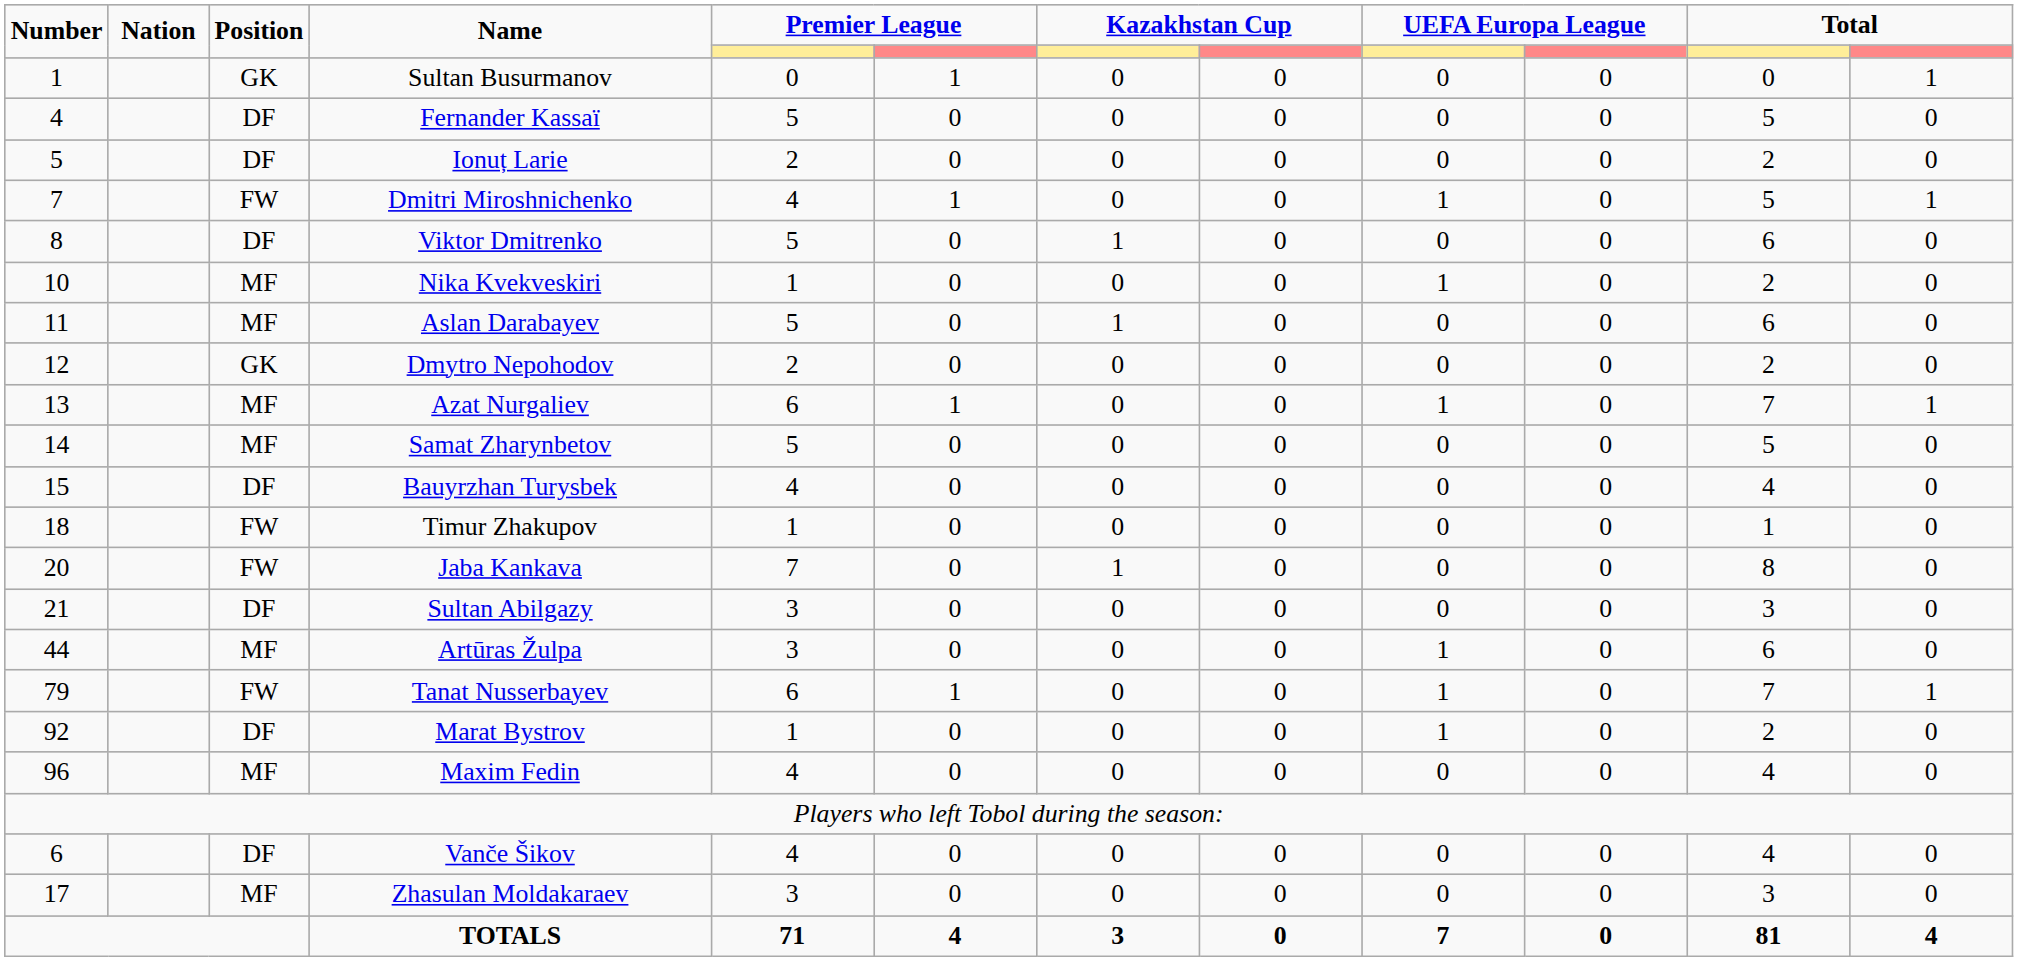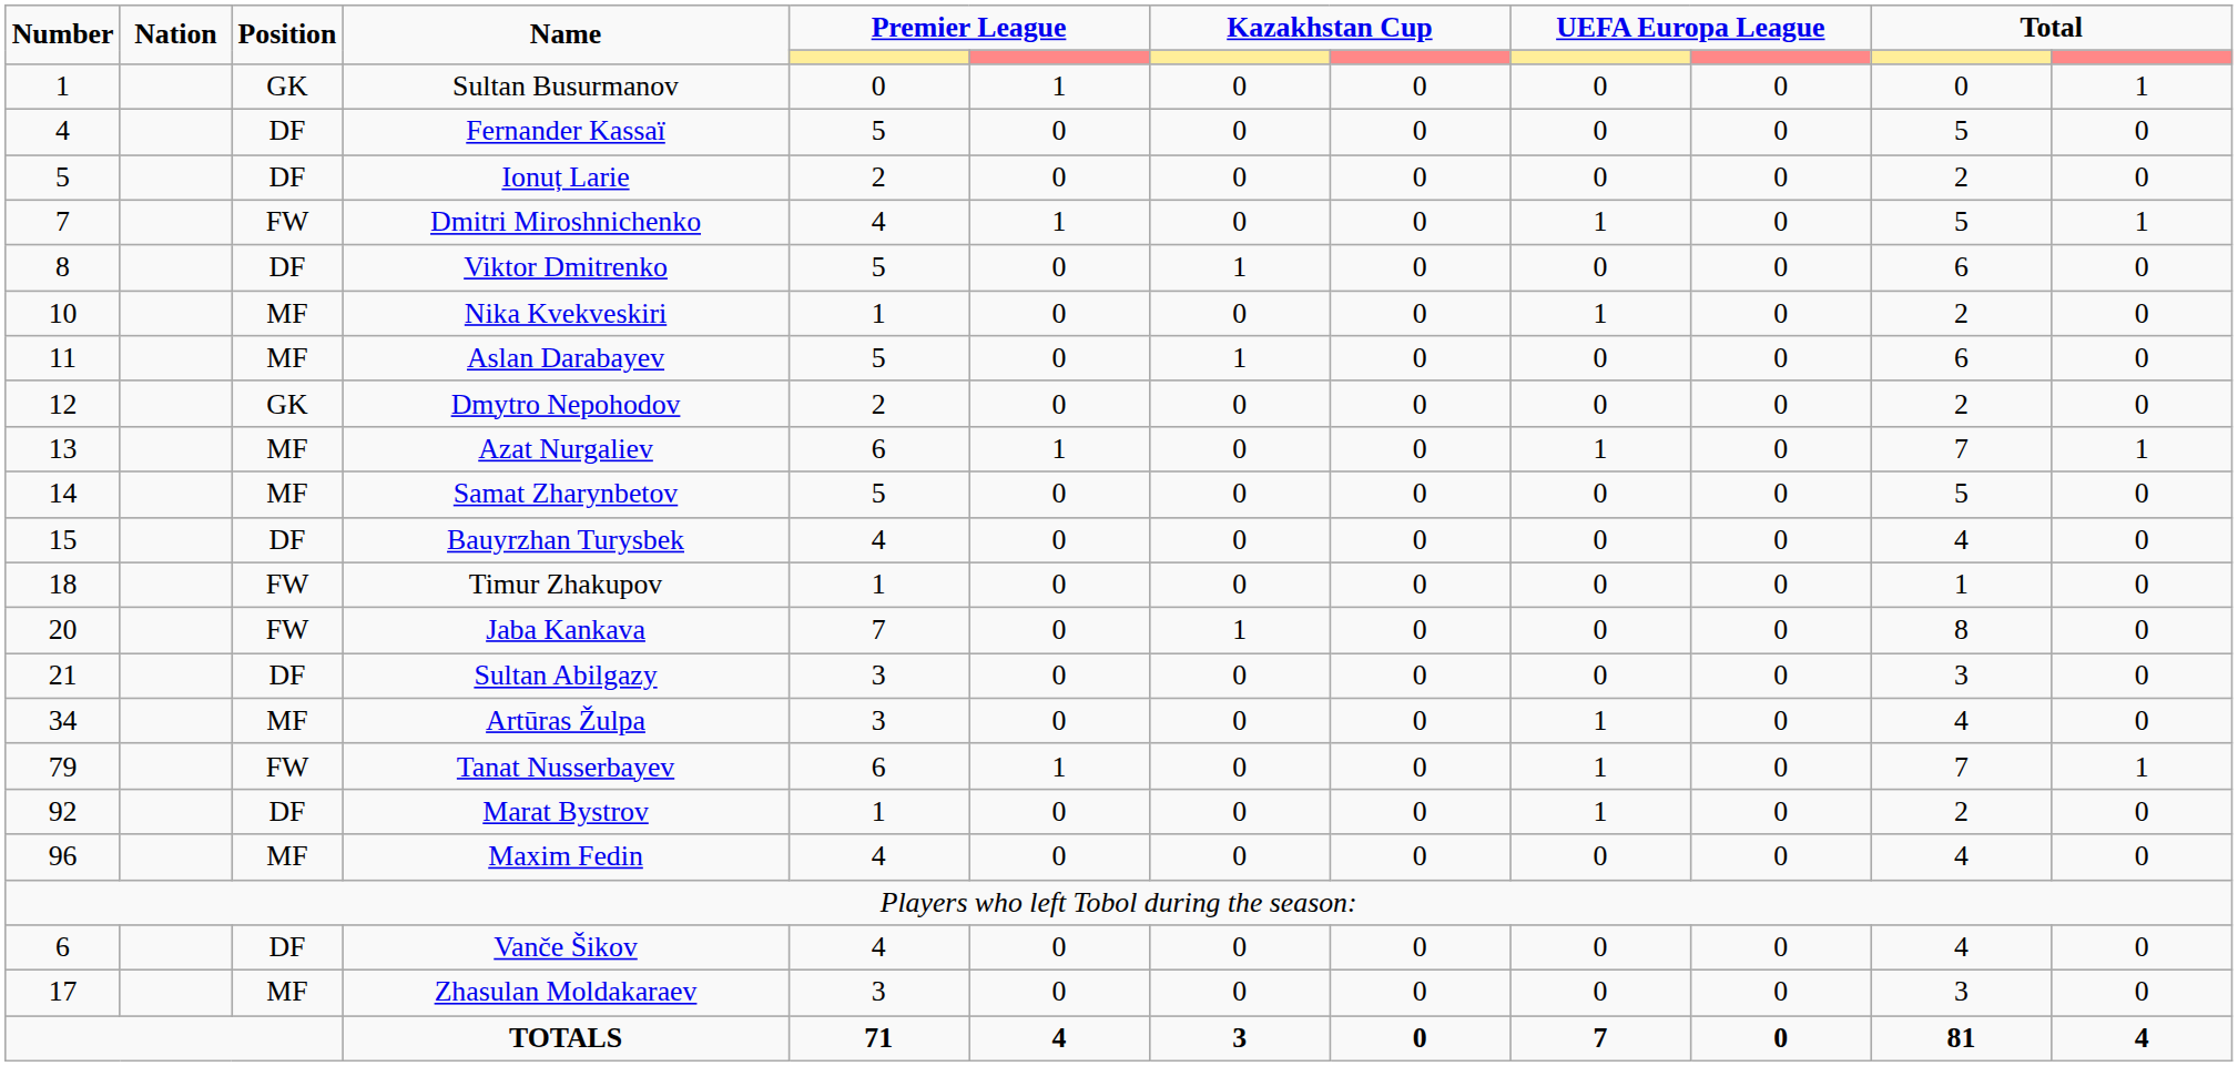 <table class="wikitable" style="text-align:center;">
 <tr>
 <td rowspan="2"  style="width:5%; text-align:center;"><strong>Number</strong></td>
 <td rowspan="2"  style="width:5%; text-align:center;"><strong>Nation</strong></td>
 <td rowspan="2"  style="width:5%; text-align:center;"><strong>Position</strong></td>
 <td rowspan="2"  style="width:20%; text-align:center;"><strong>Name</strong></td>
 <td colspan="2" style="text-align:center;"><strong><a href='#'>Premier League</a></strong></td>
 <td colspan="2" style="text-align:center;"><strong><a href='#'>Kazakhstan Cup</a></strong></td>
 <td colspan="2" style="text-align:center;"><strong><a href='#'>UEFA Europa League</a></strong></td>
 <td colspan="2" style="text-align:center;"><strong>Total</strong></td>
 </tr>
 <tr>
 <th style="width:60px; background:#fe9;"></th>
 <th style="width:60px; background:#ff8888;"></th>
 <th style="width:60px; background:#fe9;"></th>
 <th style="width:60px; background:#ff8888;"></th>
 <th style="width:60px; background:#fe9;"></th>
 <th style="width:60px; background:#ff8888;"></th>
 <th style="width:60px; background:#fe9;"></th>
 <th style="width:60px; background:#ff8888;"></th>
 </tr>
 <tr>
 <td>1</td>
 <td></td>
 <td>GK</td>
 <td>Sultan Busurmanov</td>
 <td>0</td>
 <td>1</td>
 <td>0</td>
 <td>0</td>
 <td>0</td>
 <td>0</td>
 <td>0</td>
 <td>1</td>
 </tr>
 <tr>
 <td>4</td>
 <td></td>
 <td>DF</td>
 <td><a href='#'>Fernander Kassaï</a></td>
 <td>5</td>
 <td>0</td>
 <td>0</td>
 <td>0</td>
 <td>0</td>
 <td>0</td>
 <td>5</td>
 <td>0</td>
 </tr>
 <tr>
 <td>5</td>
 <td></td>
 <td>DF</td>
 <td><a href='#'>Ionuț Larie</a></td>
 <td>2</td>
 <td>0</td>
 <td>0</td>
 <td>0</td>
 <td>0</td>
 <td>0</td>
 <td>2</td>
 <td>0</td>
 </tr>
 <tr>
 <td>7</td>
 <td></td>
 <td>FW</td>
 <td><a href='#'>Dmitri Miroshnichenko</a></td>
 <td>4</td>
 <td>1</td>
 <td>0</td>
 <td>0</td>
 <td>1</td>
 <td>0</td>
 <td>5</td>
 <td>1</td>
 </tr>
 <tr>
 <td>8</td>
 <td></td>
 <td>DF</td>
 <td><a href='#'>Viktor Dmitrenko</a></td>
 <td>5</td>
 <td>0</td>
 <td>1</td>
 <td>0</td>
 <td>0</td>
 <td>0</td>
 <td>6</td>
 <td>0</td>
 </tr>
 <tr>
 <td>10</td>
 <td></td>
 <td>MF</td>
 <td><a href='#'>Nika Kvekveskiri</a></td>
 <td>1</td>
 <td>0</td>
 <td>0</td>
 <td>0</td>
 <td>1</td>
 <td>0</td>
 <td>2</td>
 <td>0</td>
 </tr>
 <tr>
 <td>11</td>
 <td></td>
 <td>MF</td>
 <td><a href='#'>Aslan Darabayev</a></td>
 <td>5</td>
 <td>0</td>
 <td>1</td>
 <td>0</td>
 <td>0</td>
 <td>0</td>
 <td>6</td>
 <td>0</td>
 </tr>
 <tr>
 <td>12</td>
 <td></td>
 <td>GK</td>
 <td><a href='#'>Dmytro Nepohodov</a></td>
 <td>2</td>
 <td>0</td>
 <td>0</td>
 <td>0</td>
 <td>0</td>
 <td>0</td>
 <td>2</td>
 <td>0</td>
 </tr>
 <tr>
 <td>13</td>
 <td></td>
 <td>MF</td>
 <td><a href='#'>Azat Nurgaliev</a></td>
 <td>6</td>
 <td>1</td>
 <td>0</td>
 <td>0</td>
 <td>1</td>
 <td>0</td>
 <td>7</td>
 <td>1</td>
 </tr>
 <tr>
 <td>14</td>
 <td></td>
 <td>MF</td>
 <td><a href='#'>Samat Zharynbetov</a></td>
 <td>5</td>
 <td>0</td>
 <td>0</td>
 <td>0</td>
 <td>0</td>
 <td>0</td>
 <td>5</td>
 <td>0</td>
 </tr>
 <tr>
 <td>15</td>
 <td></td>
 <td>DF</td>
 <td><a href='#'>Bauyrzhan Turysbek</a></td>
 <td>4</td>
 <td>0</td>
 <td>0</td>
 <td>0</td>
 <td>0</td>
 <td>0</td>
 <td>4</td>
 <td>0</td>
 </tr>
 <tr>
 <td>18</td>
 <td></td>
 <td>FW</td>
 <td>Timur Zhakupov</td>
 <td>1</td>
 <td>0</td>
 <td>0</td>
 <td>0</td>
 <td>0</td>
 <td>0</td>
 <td>1</td>
 <td>0</td>
 </tr>
 <tr>
 <td>20</td>
 <td></td>
 <td>FW</td>
 <td><a href='#'>Jaba Kankava</a></td>
 <td>7</td>
 <td>0</td>
 <td>1</td>
 <td>0</td>
 <td>0</td>
 <td>0</td>
 <td>8</td>
 <td>0</td>
 </tr>
 <tr>
 <td>21</td>
 <td></td>
 <td>DF</td>
 <td><a href='#'>Sultan Abilgazy</a></td>
 <td>3</td>
 <td>0</td>
 <td>0</td>
 <td>0</td>
 <td>0</td>
 <td>0</td>
 <td>3</td>
 <td>0</td>
 </tr>
 <tr>
-<td>44</td>
+<td>34</td>
 <td></td>
 <td>MF</td>
 <td><a href='#'>Artūras Žulpa</a></td>
 <td>3</td>
 <td>0</td>
 <td>0</td>
 <td>0</td>
 <td>1</td>
 <td>0</td>
-<td>6</td>
+<td>4</td>
 <td>0</td>
 </tr>
 <tr>
 <td>79</td>
 <td></td>
 <td>FW</td>
 <td><a href='#'>Tanat Nusserbayev</a></td>
 <td>6</td>
 <td>1</td>
 <td>0</td>
 <td>0</td>
 <td>1</td>
 <td>0</td>
 <td>7</td>
 <td>1</td>
 </tr>
 <tr>
 <td>92</td>
 <td></td>
 <td>DF</td>
 <td><a href='#'>Marat Bystrov</a></td>
 <td>1</td>
 <td>0</td>
 <td>0</td>
 <td>0</td>
 <td>1</td>
 <td>0</td>
 <td>2</td>
 <td>0</td>
 </tr>
 <tr>
 <td>96</td>
 <td></td>
 <td>MF</td>
 <td><a href='#'>Maxim Fedin</a></td>
 <td>4</td>
 <td>0</td>
 <td>0</td>
 <td>0</td>
 <td>0</td>
 <td>0</td>
 <td>4</td>
 <td>0</td>
 </tr>
 <tr>
 <td colspan="14"><em>Players who left Tobol during the season:</em></td>
 </tr>
 <tr>
 <td>6</td>
 <td></td>
 <td>DF</td>
 <td><a href='#'>Vanče Šikov</a></td>
 <td>4</td>
 <td>0</td>
 <td>0</td>
 <td>0</td>
 <td>0</td>
 <td>0</td>
 <td>4</td>
 <td>0</td>
 </tr>
 <tr>
 <td>17</td>
 <td></td>
 <td>MF</td>
 <td><a href='#'>Zhasulan Moldakaraev</a></td>
 <td>3</td>
 <td>0</td>
 <td>0</td>
 <td>0</td>
 <td>0</td>
 <td>0</td>
 <td>3</td>
 <td>0</td>
 </tr>
 <tr>
 <td colspan="3"></td>
 <td><strong>TOTALS</strong></td>
 <td><strong>71</strong></td>
 <td><strong>4</strong></td>
 <td><strong>3</strong></td>
 <td><strong>0</strong></td>
 <td><strong>7</strong></td>
 <td><strong>0</strong></td>
 <td><strong>81</strong></td>
 <td><strong>4</strong></td>
 </tr>
 </table>
